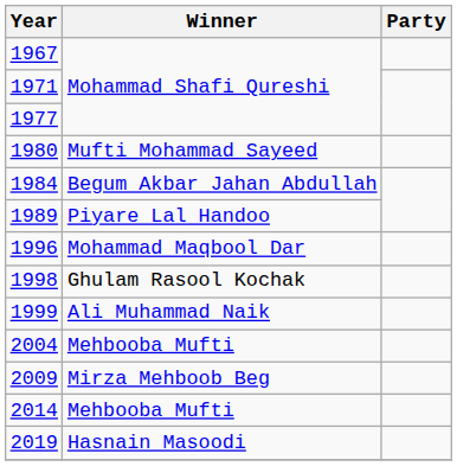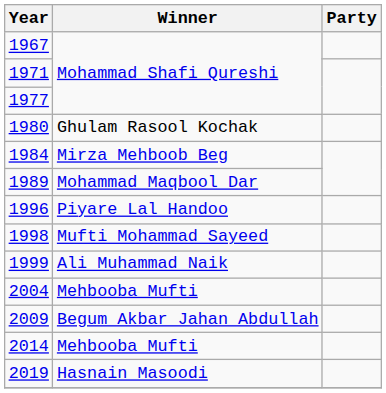 <table class="wikitable">
 <tr>
 <th>Year</th>
 <th>Winner</th>
 <th colspan=2>Party</th>
 </tr>
 <tr>
 <td><a href='#'>1967</a></td>
 <td rowspan="3"><a href='#'>Mohammad Shafi Qureshi</a></td>
 <td></td>
 </tr>
 <tr>
 <td><a href='#'>1971</a></td>
 </tr>
 <tr>
 <td><a href='#'>1977</a></td>
 </tr>
 <tr>
 <td><a href='#'>1980</a></td>
-<td><a href='#'>Mufti Mohammad Sayeed</a></td>
+<td>Ghulam Rasool Kochak</td>
 <td></td>
 </tr>
 <tr>
 <td><a href='#'>1984</a></td>
-<td><a href='#'>Begum Akbar Jahan Abdullah</a></td>
+<td><a href='#'>Mirza Mehboob Beg</a></td>
 </tr>
 <tr>
 <td><a href='#'>1989</a></td>
-<td><a href='#'>Piyare Lal Handoo</a></td>
+<td><a href='#'>Mohammad Maqbool Dar</a></td>
 </tr>
 <tr>
 <td><a href='#'>1996</a></td>
-<td><a href='#'>Mohammad Maqbool Dar</a></td>
+<td><a href='#'>Piyare Lal Handoo</a></td>
 <td></td>
 </tr>
 <tr>
 <td><a href='#'>1998</a></td>
-<td>Ghulam Rasool Kochak</td>
+<td><a href='#'>Mufti Mohammad Sayeed</a></td>
 <td></td>
 </tr>
 <tr>
 <td><a href='#'>1999</a></td>
 <td><a href='#'>Ali Muhammad Naik</a></td>
 <td></td>
 </tr>
 <tr>
 <td><a href='#'>2004</a></td>
 <td><a href='#'>Mehbooba Mufti</a></td>
 <td></td>
 </tr>
 <tr>
 <td><a href='#'>2009</a></td>
-<td><a href='#'>Mirza Mehboob Beg</a></td>
+<td><a href='#'>Begum Akbar Jahan Abdullah</a></td>
 <td></td>
 </tr>
 <tr>
 <td><a href='#'>2014</a></td>
 <td><a href='#'>Mehbooba Mufti</a></td>
 <td></td>
 </tr>
 <tr>
 <td><a href='#'>2019</a></td>
 <td><a href='#'>Hasnain Masoodi</a></td>
 <td></td>
 </tr>
 <tr>
 </tr>
 </table>
